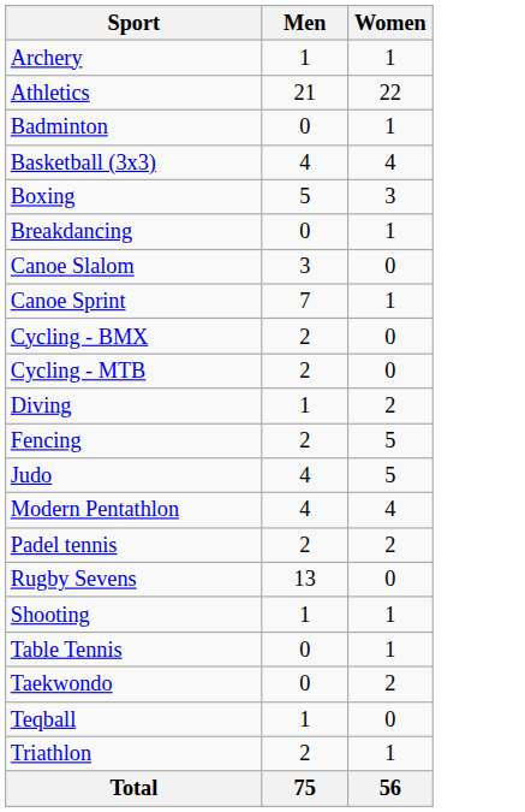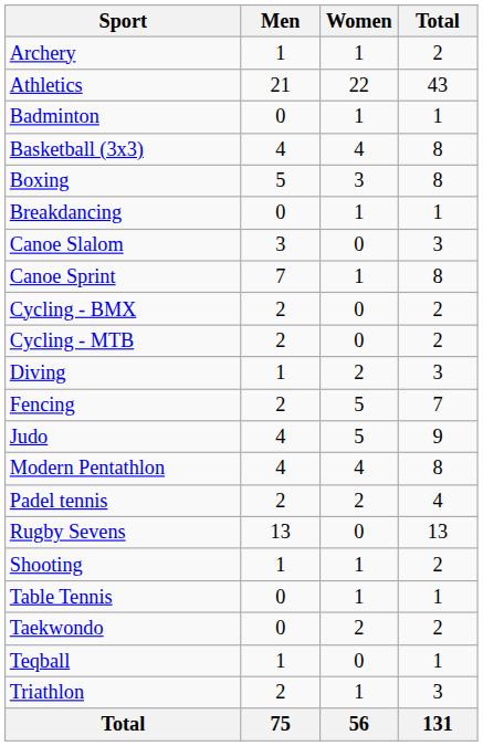 <table class="wikitable sortable" style="text-align:center;">
 <tr>
 <th width=180>Sport</th>
 <th width=55>Men</th>
 <th width=55>Women</th>
+<th width=55>Total</th>
 </tr>
 <tr>
 <td align=left><a href='#'>Archery</a></td>
 <td>1</td>
 <td>1</td>
+<td>2</td>
 </tr>
 <tr>
 <td align=left><a href='#'>Athletics</a></td>
 <td>21</td>
 <td>22</td>
+<td>43</td>
 </tr>
 <tr>
 <td align=left><a href='#'>Badminton</a></td>
 <td>0</td>
+<td>1</td>
 <td>1</td>
 </tr>
 <tr>
 <td align=left><a href='#'>Basketball (3x3)</a></td>
 <td>4</td>
 <td>4</td>
+<td>8</td>
 </tr>
 <tr>
 <td align=left><a href='#'>Boxing</a></td>
 <td>5</td>
 <td>3</td>
+<td>8</td>
 </tr>
 <tr>
 <td align=left><a href='#'>Breakdancing</a></td>
 <td>0</td>
+<td>1</td>
 <td>1</td>
 </tr>
 <tr>
 <td align=left><a href='#'>Canoe Slalom</a></td>
 <td>3</td>
 <td>0</td>
+<td>3</td>
 </tr>
 <tr>
 <td align=left><a href='#'>Canoe Sprint</a></td>
 <td>7</td>
 <td>1</td>
+<td>8</td>
 </tr>
 <tr>
 <td align=left><a href='#'>Cycling - BMX</a></td>
 <td>2</td>
 <td>0</td>
+<td>2</td>
 </tr>
 <tr>
 <td align=left><a href='#'>Cycling - MTB</a></td>
 <td>2</td>
 <td>0</td>
+<td>2</td>
 </tr>
 <tr>
 <td align=left><a href='#'>Diving</a></td>
 <td>1</td>
 <td>2</td>
+<td>3</td>
 </tr>
 <tr>
 <td align=left><a href='#'>Fencing</a></td>
 <td>2</td>
 <td>5</td>
+<td>7</td>
 </tr>
 <tr>
 <td align=left><a href='#'>Judo</a></td>
 <td>4</td>
 <td>5</td>
+<td>9</td>
 </tr>
 <tr>
 <td align=left><a href='#'>Modern Pentathlon</a></td>
 <td>4</td>
 <td>4</td>
+<td>8</td>
 </tr>
 <tr>
 <td align=left><a href='#'>Padel tennis</a></td>
 <td>2</td>
 <td>2</td>
+<td>4</td>
 </tr>
 <tr>
 <td align=left><a href='#'>Rugby Sevens</a></td>
 <td>13</td>
 <td>0</td>
+<td>13</td>
 </tr>
 <tr>
 <td align=left><a href='#'>Shooting</a></td>
 <td>1</td>
 <td>1</td>
+<td>2</td>
 </tr>
 <tr>
 <td align=left><a href='#'>Table Tennis</a></td>
 <td>0</td>
+<td>1</td>
 <td>1</td>
 </tr>
 <tr>
 <td align=left><a href='#'>Taekwondo</a></td>
 <td>0</td>
 <td>2</td>
+<td>2</td>
 </tr>
 <tr>
 <td align=left><a href='#'>Teqball</a></td>
 <td>1</td>
 <td>0</td>
+<td>1</td>
 </tr>
 <tr>
 <td align=left><a href='#'>Triathlon</a></td>
 <td>2</td>
 <td>1</td>
+<td>3</td>
 </tr>
 <tr>
 <th>Total</th>
 <th>75</th>
 <th>56</th>
+<th>131</th>
 </tr>
 </table>
